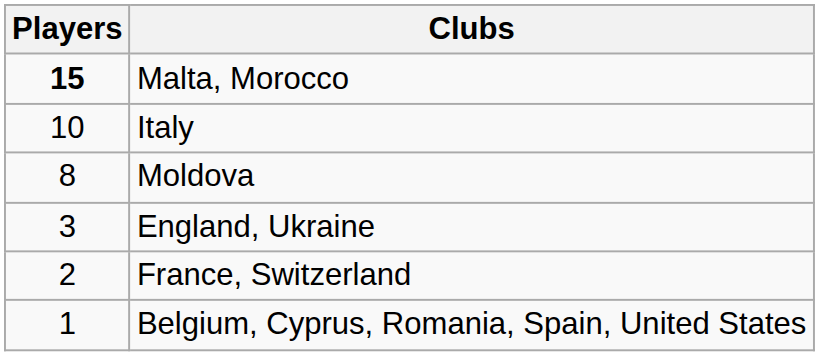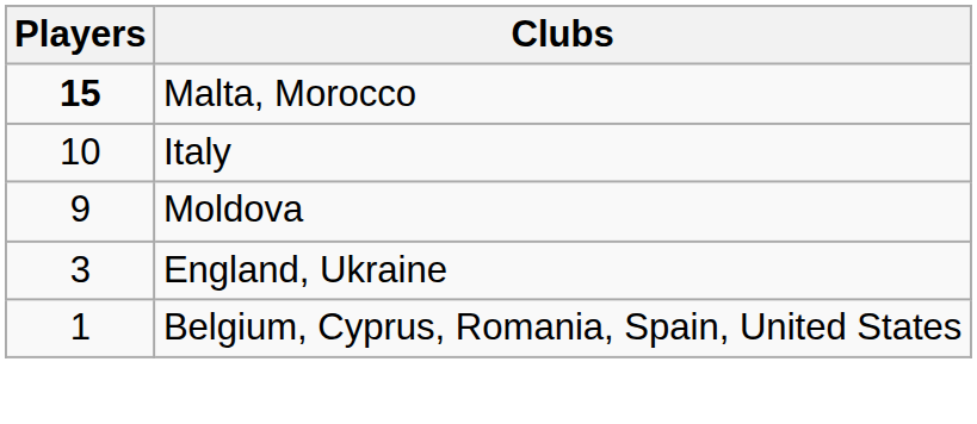 <table class="wikitable">
 <tr>
 <th>Players</th>
 <th>Clubs</th>
 </tr>
 <tr>
 <td align="center"><strong>15</strong></td>
 <td> Malta,  Morocco</td>
 </tr>
 <tr>
 <td align="center">10</td>
 <td> Italy</td>
 </tr>
 <tr>
-<td align="center">8</td>
+<td align="center">9</td>
 <td> Moldova</td>
 </tr>
 <tr>
 <td align="center">3</td>
 <td> England,  Ukraine</td>
 </tr>
 <tr>
-<td align="center">2</td>
-<td> France,  Switzerland</td>
-</tr>
-<tr>
 <td align="center">1</td>
 <td> Belgium,  Cyprus,  Romania,  Spain,  United States</td>
 </tr>
 </table>
